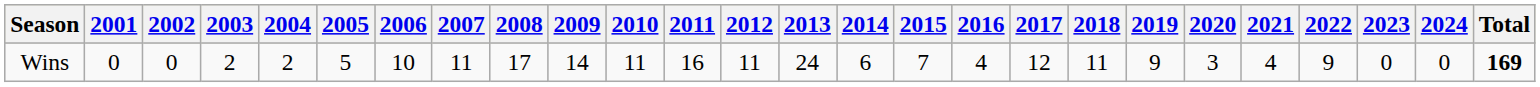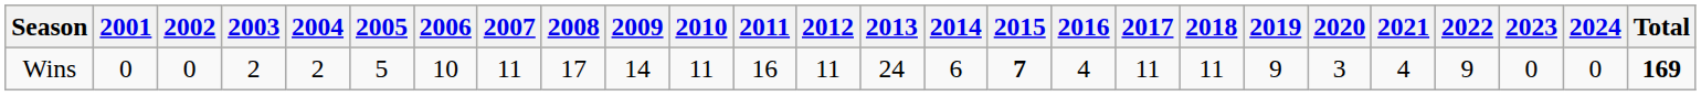 <table class=wikitable style=font-size:96%>
 <tr style="background:#ffc;">
 <th scope="col">Season</th>
 <th scope="col"><a href='#'>2001</a></th>
 <th scope="col"><a href='#'>2002</a></th>
 <th scope="col"><a href='#'>2003</a></th>
 <th scope="col"><a href='#'>2004</a></th>
 <th scope="col"><a href='#'>2005</a></th>
 <th scope="col"><a href='#'>2006</a></th>
 <th scope="col"><a href='#'>2007</a></th>
 <th scope="col"><a href='#'>2008</a></th>
 <th scope="col"><a href='#'>2009</a></th>
 <th scope="col"><a href='#'>2010</a></th>
 <th scope="col"><a href='#'>2011</a></th>
 <th scope="col"><a href='#'>2012</a></th>
 <th scope="col"><a href='#'>2013</a></th>
 <th scope="col"><a href='#'>2014</a></th>
 <th scope="col"><a href='#'>2015</a></th>
 <th scope="col"><a href='#'>2016</a></th>
 <th scope="col"><a href='#'>2017</a></th>
 <th scope="col"><a href='#'>2018</a></th>
 <th scope="col"><a href='#'>2019</a></th>
 <th scope="col"><a href='#'>2020</a></th>
 <th scope="col"><a href='#'>2021</a></th>
 <th scope="col"><a href='#'>2022</a></th>
 <th scope="col"><a href='#'>2023</a></th>
 <th scope="col"><a href='#'>2024</a></th>
 <th scope="col">Total</th>
 </tr>
 <tr align=center>
 <td>Wins</td>
 <td>0</td>
 <td>0</td>
 <td>2</td>
 <td>2</td>
 <td>5</td>
 <td>10</td>
 <td>11</td>
 <td>17</td>
 <td>14</td>
 <td>11</td>
 <td>16</td>
 <td>11</td>
 <td>24</td>
 <td>6</td>
-<td>7</td>
+<td><strong>7</strong></td>
 <td>4</td>
-<td>12</td>
+<td>11</td>
 <td>11</td>
 <td>9</td>
 <td>3</td>
 <td>4</td>
 <td>9</td>
 <td>0</td>
 <td>0</td>
 <td><strong>169</strong></td>
 </tr>
 </table>
